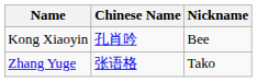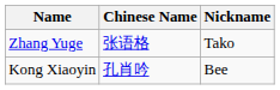 <table class="wikitable sortable">
 <tr>
 <th>Name</th>
 <th>Chinese Name</th>
 <th>Nickname</th>
 </tr>
 <tr>
+<td><a href='#'>Zhang Yuge</a></td>
+<td><a href='#'>张语格</a></td>
+<td>Tako</td>
+</tr>
+<tr>
 <td>Kong Xiaoyin</td>
 <td><a href='#'>孔肖吟</a></td>
 <td>Bee</td>
 </tr>
-<tr>
-<td><a href='#'>Zhang Yuge</a></td>
-<td><a href='#'>张语格</a></td>
-<td>Tako</td>
-</tr>
 </table>
